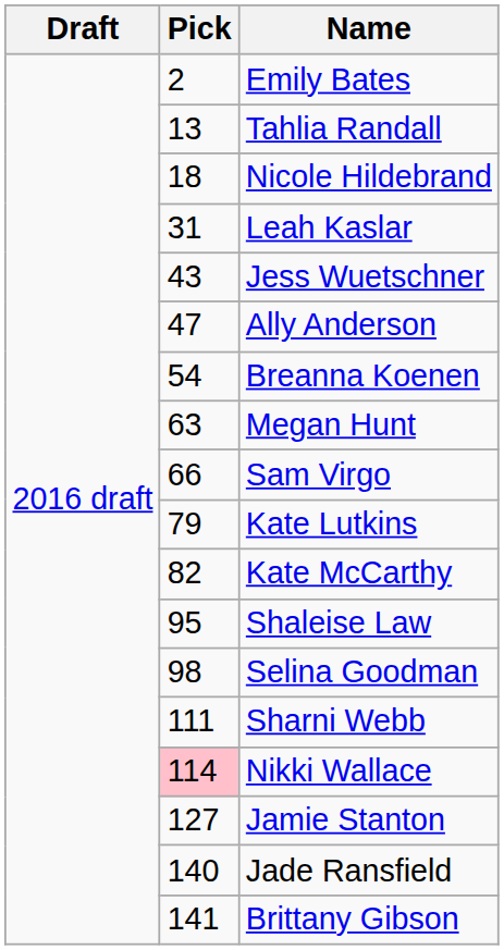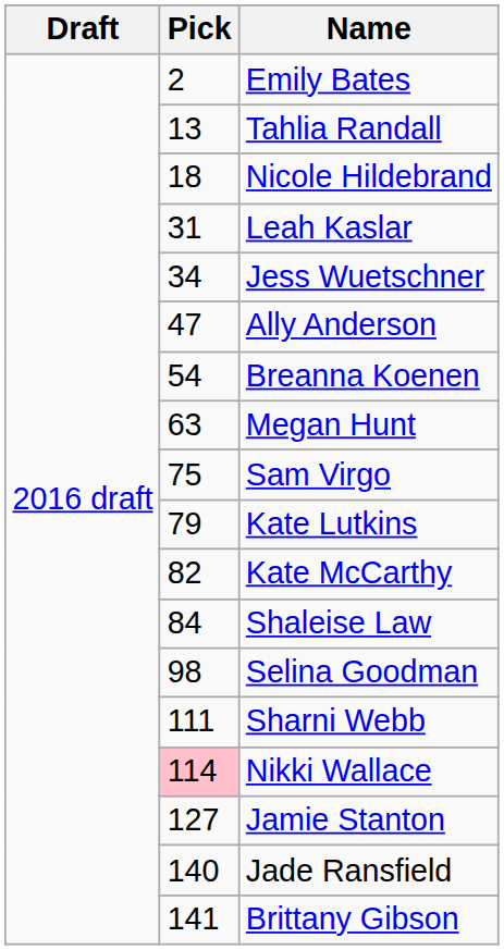 <table class="wikitable plainrowheaders">
 <tr>
 <th scope="col"><strong>Draft</strong></th>
 <th scope="col"><strong>Pick</strong></th>
 <th scope="col"><strong>Name</strong></th>
 </tr>
 <tr>
 <th rowspan= "18" style="font-weight: normal; background: #F9F9F9; text-align: left;"><a href='#'>2016 draft</a></th>
 <td>2</td>
 <td><a href='#'>Emily Bates</a></td>
 </tr>
 <tr>
 <td>13</td>
 <td><a href='#'>Tahlia Randall</a></td>
 </tr>
 <tr>
 <td>18</td>
 <td><a href='#'>Nicole Hildebrand</a></td>
 </tr>
 <tr>
 <td>31</td>
 <td><a href='#'>Leah Kaslar</a></td>
 </tr>
 <tr>
-<td>43</td>
+<td>34</td>
 <td><a href='#'>Jess Wuetschner</a></td>
 </tr>
 <tr>
 <td>47</td>
 <td><a href='#'>Ally Anderson</a></td>
 </tr>
 <tr>
 <td>54</td>
 <td><a href='#'>Breanna Koenen</a></td>
 </tr>
 <tr>
 <td>63</td>
 <td><a href='#'>Megan Hunt</a></td>
 </tr>
 <tr>
-<td>66</td>
+<td>75</td>
 <td><a href='#'>Sam Virgo</a></td>
 </tr>
 <tr>
 <td>79</td>
 <td><a href='#'>Kate Lutkins</a></td>
 </tr>
 <tr>
 <td>82</td>
 <td><a href='#'>Kate McCarthy</a></td>
 </tr>
 <tr>
-<td>95</td>
+<td>84</td>
 <td><a href='#'>Shaleise Law</a></td>
 </tr>
 <tr>
 <td>98</td>
 <td><a href='#'>Selina Goodman</a></td>
 </tr>
 <tr>
 <td>111</td>
 <td><a href='#'>Sharni Webb</a></td>
 </tr>
 <tr>
 <td style="background: pink;">114</td>
 <td><a href='#'>Nikki Wallace</a></td>
 </tr>
 <tr>
 <td>127</td>
 <td><a href='#'>Jamie Stanton</a></td>
 </tr>
 <tr>
 <td>140</td>
 <td>Jade Ransfield</td>
 </tr>
 <tr>
 <td>141</td>
 <td><a href='#'>Brittany Gibson</a></td>
 </tr>
 </table>
